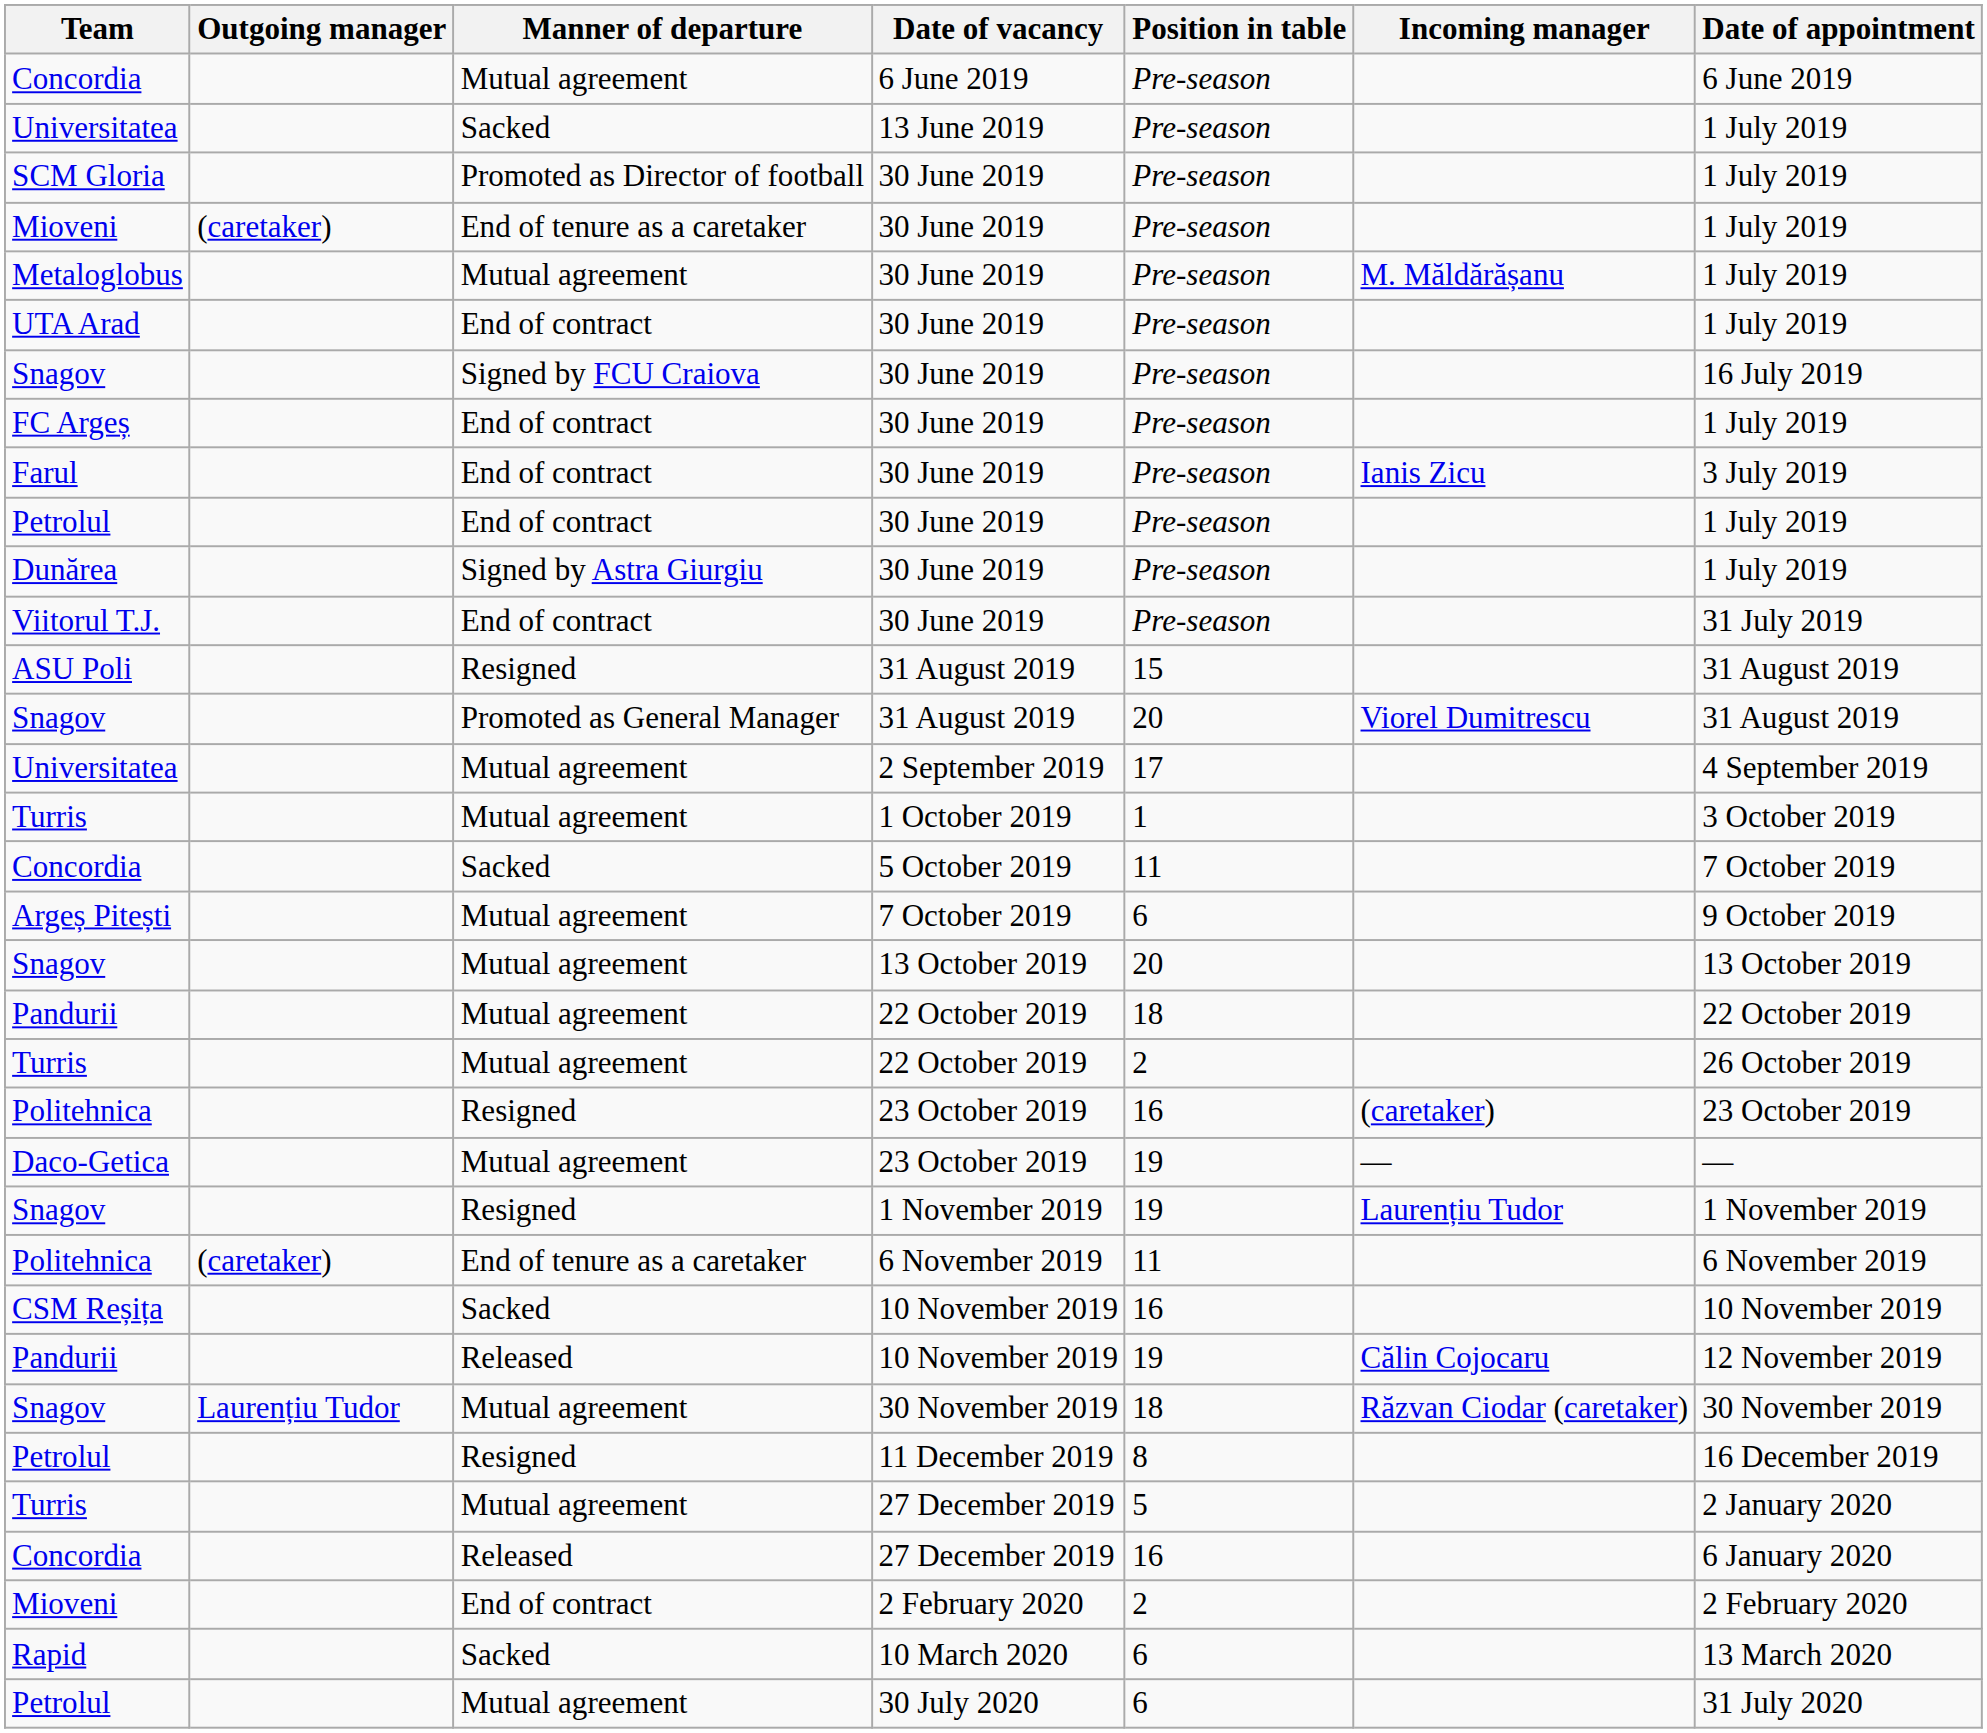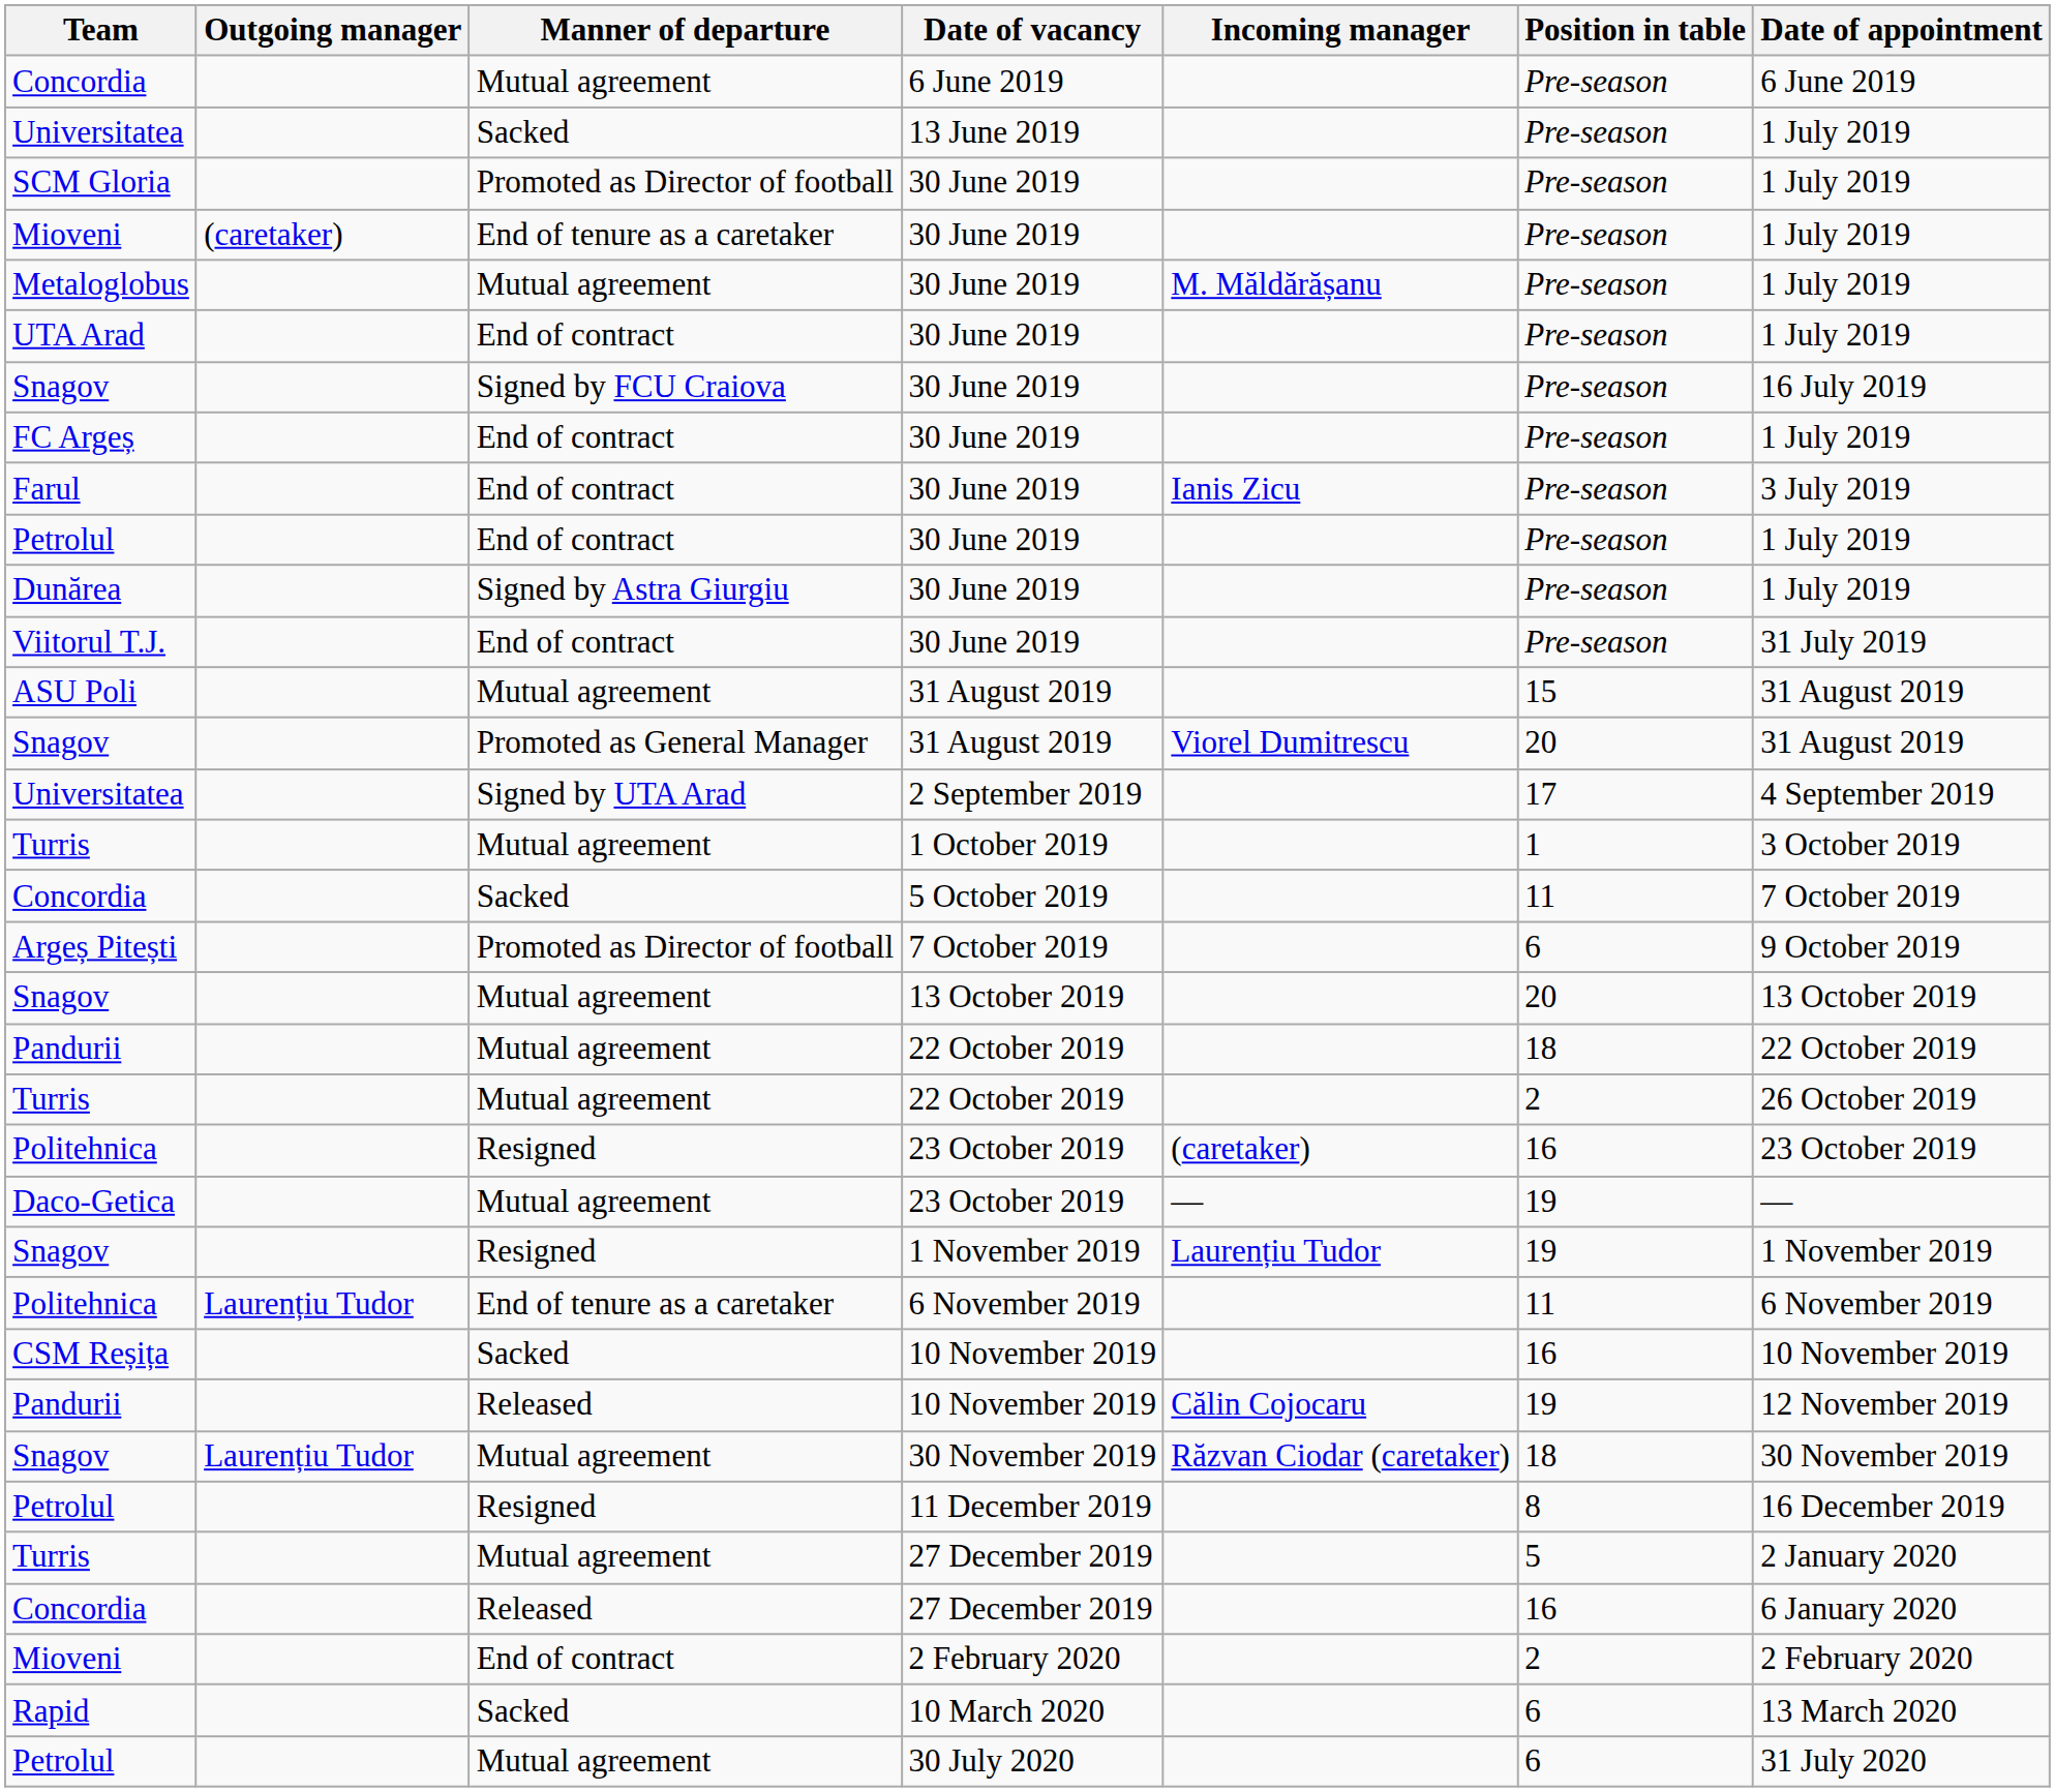 <table class="wikitable sortable">
 <tr>
 <th>Team</th>
 <th>Outgoing manager</th>
 <th>Manner of departure</th>
 <th>Date of vacancy</th>
+<th>Incoming manager</th>
 <th>Position in table</th>
-<th>Incoming manager</th>
 <th>Date of appointment</th>
 </tr>
 <tr>
 <td><a href='#'>Concordia</a></td>
 <td> </td>
 <td>Mutual agreement</td>
 <td>6 June 2019</td>
+<td> </td>
 <td><em>Pre-season</em></td>
-<td> </td>
 <td>6 June 2019</td>
 </tr>
 <tr>
 <td><a href='#'>Universitatea</a></td>
 <td> </td>
 <td>Sacked</td>
 <td>13 June 2019</td>
+<td> </td>
 <td><em>Pre-season</em></td>
-<td> </td>
 <td>1 July 2019</td>
 </tr>
 <tr>
 <td><a href='#'>SCM Gloria</a></td>
 <td> </td>
 <td>Promoted as Director of football</td>
 <td>30 June 2019</td>
+<td> </td>
 <td><em>Pre-season</em></td>
-<td> </td>
 <td>1 July 2019</td>
 </tr>
 <tr>
 <td><a href='#'>Mioveni</a></td>
 <td>  (<a href='#'>caretaker</a>)</td>
 <td>End of tenure as a caretaker</td>
 <td>30 June 2019</td>
+<td> </td>
 <td><em>Pre-season</em></td>
-<td> </td>
 <td>1 July 2019</td>
 </tr>
 <tr>
 <td><a href='#'>Metaloglobus</a></td>
 <td> </td>
 <td>Mutual agreement</td>
 <td>30 June 2019</td>
+<td> <a href='#'>M. Măldărășanu</a></td>
 <td><em>Pre-season</em></td>
-<td> <a href='#'>M. Măldărășanu</a></td>
 <td>1 July 2019</td>
 </tr>
 <tr>
 <td><a href='#'>UTA Arad</a></td>
 <td> </td>
 <td>End of contract</td>
 <td>30 June 2019</td>
+<td> </td>
 <td><em>Pre-season</em></td>
-<td> </td>
 <td>1 July 2019</td>
 </tr>
 <tr>
 <td><a href='#'>Snagov</a></td>
 <td> </td>
 <td>Signed by <a href='#'>FCU Craiova</a></td>
 <td>30 June 2019</td>
+<td> </td>
 <td><em>Pre-season</em></td>
-<td> </td>
 <td>16 July 2019</td>
 </tr>
 <tr>
 <td><a href='#'>FC Argeș</a></td>
 <td> </td>
 <td>End of contract</td>
 <td>30 June 2019</td>
+<td> </td>
 <td><em>Pre-season</em></td>
-<td> </td>
 <td>1 July 2019</td>
 </tr>
 <tr>
 <td><a href='#'>Farul</a></td>
 <td> </td>
 <td>End of contract</td>
 <td>30 June 2019</td>
+<td> <a href='#'>Ianis Zicu</a></td>
 <td><em>Pre-season</em></td>
-<td> <a href='#'>Ianis Zicu</a></td>
 <td>3 July 2019</td>
 </tr>
 <tr>
 <td><a href='#'>Petrolul</a></td>
 <td> </td>
 <td>End of contract</td>
 <td>30 June 2019</td>
+<td> </td>
 <td><em>Pre-season</em></td>
-<td> </td>
 <td>1 July 2019</td>
 </tr>
 <tr>
 <td><a href='#'>Dunărea</a></td>
 <td> </td>
 <td>Signed by <a href='#'>Astra Giurgiu</a></td>
 <td>30 June 2019</td>
+<td> </td>
 <td><em>Pre-season</em></td>
-<td> </td>
 <td>1 July 2019</td>
 </tr>
 <tr>
 <td><a href='#'>Viitorul T.J.</a></td>
 <td> </td>
 <td>End of contract</td>
 <td>30 June 2019</td>
+<td> </td>
 <td><em>Pre-season</em></td>
-<td> </td>
 <td>31 July 2019</td>
 </tr>
 <tr>
 <td><a href='#'>ASU Poli</a></td>
 <td> </td>
-<td>Resigned</td>
+<td>Mutual agreement</td>
 <td>31 August 2019</td>
+<td> </td>
 <td>15</td>
-<td> </td>
 <td>31 August 2019</td>
 </tr>
 <tr>
 <td><a href='#'>Snagov</a></td>
 <td> </td>
 <td>Promoted as General Manager</td>
 <td>31 August 2019</td>
+<td> <a href='#'>Viorel Dumitrescu</a></td>
 <td>20</td>
-<td> <a href='#'>Viorel Dumitrescu</a></td>
 <td>31 August 2019</td>
 </tr>
 <tr>
 <td><a href='#'>Universitatea</a></td>
 <td> </td>
-<td>Mutual agreement</td>
+<td>Signed by <a href='#'>UTA Arad</a></td>
 <td>2 September 2019</td>
+<td> </td>
 <td>17</td>
-<td> </td>
 <td>4 September 2019</td>
 </tr>
 <tr>
 <td><a href='#'>Turris</a></td>
 <td> </td>
 <td>Mutual agreement</td>
 <td>1 October 2019</td>
+<td> </td>
 <td>1</td>
-<td> </td>
 <td>3 October 2019</td>
 </tr>
 <tr>
 <td><a href='#'>Concordia</a></td>
 <td> </td>
 <td>Sacked</td>
 <td>5 October 2019</td>
+<td> </td>
 <td>11</td>
-<td> </td>
 <td>7 October 2019</td>
 </tr>
 <tr>
 <td><a href='#'>Argeș Pitești</a></td>
 <td> </td>
-<td>Mutual agreement</td>
+<td>Promoted as Director of football</td>
 <td>7 October 2019</td>
+<td> </td>
 <td>6</td>
-<td> </td>
 <td>9 October 2019</td>
 </tr>
 <tr>
 <td><a href='#'>Snagov</a></td>
 <td> </td>
 <td>Mutual agreement</td>
 <td>13 October 2019</td>
+<td> </td>
 <td>20</td>
-<td> </td>
 <td>13 October 2019</td>
 </tr>
 <tr>
 <td><a href='#'>Pandurii</a></td>
 <td> </td>
 <td>Mutual agreement</td>
 <td>22 October 2019</td>
+<td> </td>
 <td>18</td>
-<td> </td>
 <td>22 October 2019</td>
 </tr>
 <tr>
 <td><a href='#'>Turris</a></td>
 <td> </td>
 <td>Mutual agreement</td>
 <td>22 October 2019</td>
+<td> </td>
 <td>2</td>
-<td> </td>
 <td>26 October 2019</td>
 </tr>
 <tr>
 <td><a href='#'>Politehnica</a></td>
 <td> </td>
 <td>Resigned</td>
 <td>23 October 2019</td>
+<td>  (<a href='#'>caretaker</a>)</td>
 <td>16</td>
-<td>  (<a href='#'>caretaker</a>)</td>
 <td>23 October 2019</td>
 </tr>
 <tr>
 <td><a href='#'>Daco-Getica</a></td>
 <td> </td>
 <td>Mutual agreement</td>
 <td>23 October 2019</td>
+<td>—</td>
 <td>19</td>
-<td>—</td>
 <td>—</td>
 </tr>
 <tr>
 <td><a href='#'>Snagov</a></td>
 <td> </td>
 <td>Resigned</td>
 <td>1 November 2019</td>
+<td> <a href='#'>Laurențiu Tudor</a></td>
 <td>19</td>
-<td> <a href='#'>Laurențiu Tudor</a></td>
 <td>1 November 2019</td>
 </tr>
 <tr>
 <td><a href='#'>Politehnica</a></td>
-<td>  (<a href='#'>caretaker</a>)</td>
+<td> <a href='#'>Laurențiu Tudor</a></td>
 <td>End of tenure as a caretaker</td>
 <td>6 November 2019</td>
+<td> </td>
 <td>11</td>
-<td> </td>
 <td>6 November 2019</td>
 </tr>
 <tr>
 <td><a href='#'>CSM Reșița</a></td>
 <td> </td>
 <td>Sacked</td>
 <td>10 November 2019</td>
+<td> </td>
 <td>16</td>
-<td> </td>
 <td>10 November 2019</td>
 </tr>
 <tr>
 <td><a href='#'>Pandurii</a></td>
 <td> </td>
 <td>Released</td>
 <td>10 November 2019</td>
+<td> <a href='#'>Călin Cojocaru</a></td>
 <td>19</td>
-<td> <a href='#'>Călin Cojocaru</a></td>
 <td>12 November 2019</td>
 </tr>
 <tr>
 <td><a href='#'>Snagov</a></td>
 <td> <a href='#'>Laurențiu Tudor</a></td>
 <td>Mutual agreement</td>
 <td>30 November 2019</td>
+<td> <a href='#'>Răzvan Ciodar</a> (<a href='#'>caretaker</a>)</td>
 <td>18</td>
-<td> <a href='#'>Răzvan Ciodar</a> (<a href='#'>caretaker</a>)</td>
 <td>30 November 2019</td>
 </tr>
 <tr>
 <td><a href='#'>Petrolul</a></td>
 <td> </td>
 <td>Resigned</td>
 <td>11 December 2019</td>
+<td> </td>
 <td>8</td>
-<td> </td>
 <td>16 December 2019</td>
 </tr>
 <tr>
 <td><a href='#'>Turris</a></td>
 <td> </td>
 <td>Mutual agreement</td>
 <td>27 December 2019</td>
+<td> </td>
 <td>5</td>
-<td> </td>
 <td>2 January 2020</td>
 </tr>
 <tr>
 <td><a href='#'>Concordia</a></td>
 <td> </td>
 <td>Released</td>
 <td>27 December 2019</td>
+<td> </td>
 <td>16</td>
-<td> </td>
 <td>6 January 2020</td>
 </tr>
 <tr>
 <td><a href='#'>Mioveni</a></td>
 <td> </td>
 <td>End of contract</td>
 <td>2 February 2020</td>
+<td> </td>
 <td>2</td>
-<td> </td>
 <td>2 February 2020</td>
 </tr>
 <tr>
 <td><a href='#'>Rapid</a></td>
 <td> </td>
 <td>Sacked</td>
 <td>10 March 2020</td>
+<td> </td>
 <td>6</td>
-<td> </td>
 <td>13 March 2020</td>
 </tr>
 <tr>
 <td><a href='#'>Petrolul</a></td>
 <td> </td>
 <td>Mutual agreement</td>
 <td>30 July 2020</td>
+<td> </td>
 <td>6</td>
-<td> </td>
 <td>31 July 2020</td>
 </tr>
 </table>
